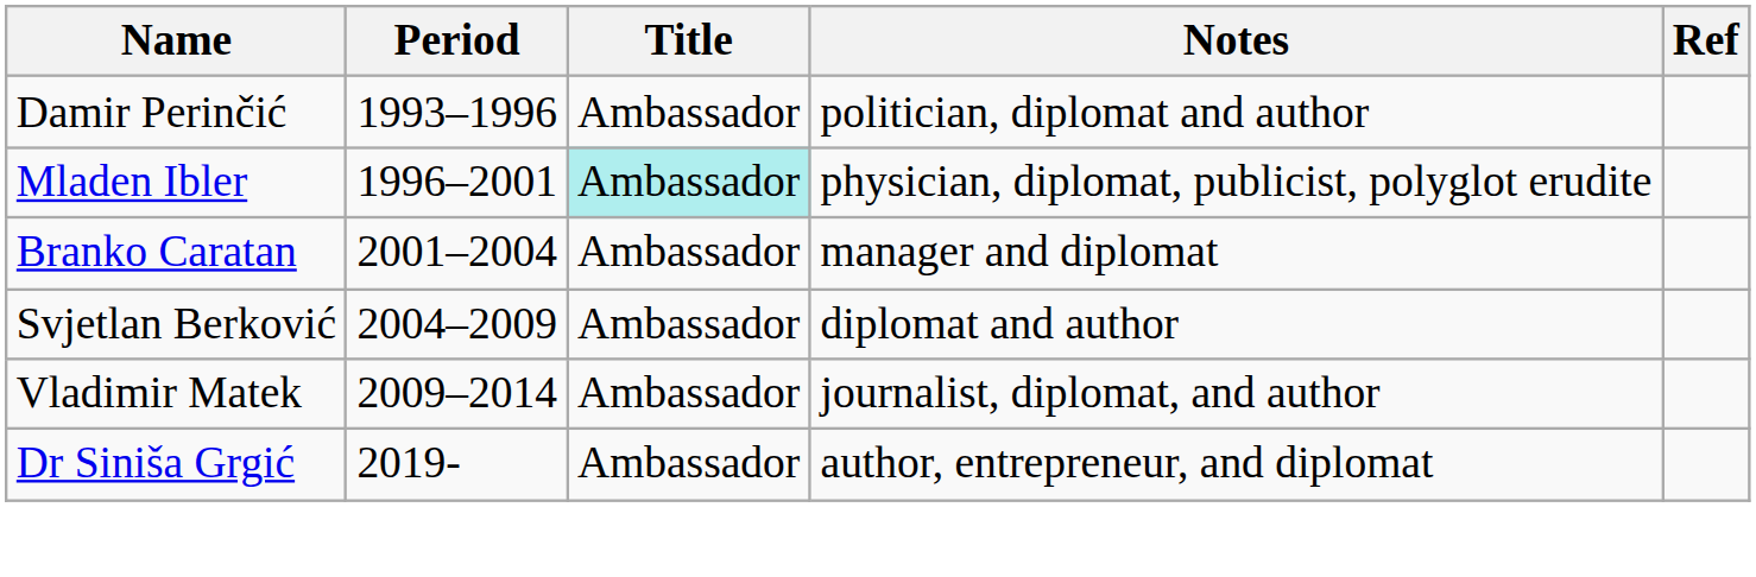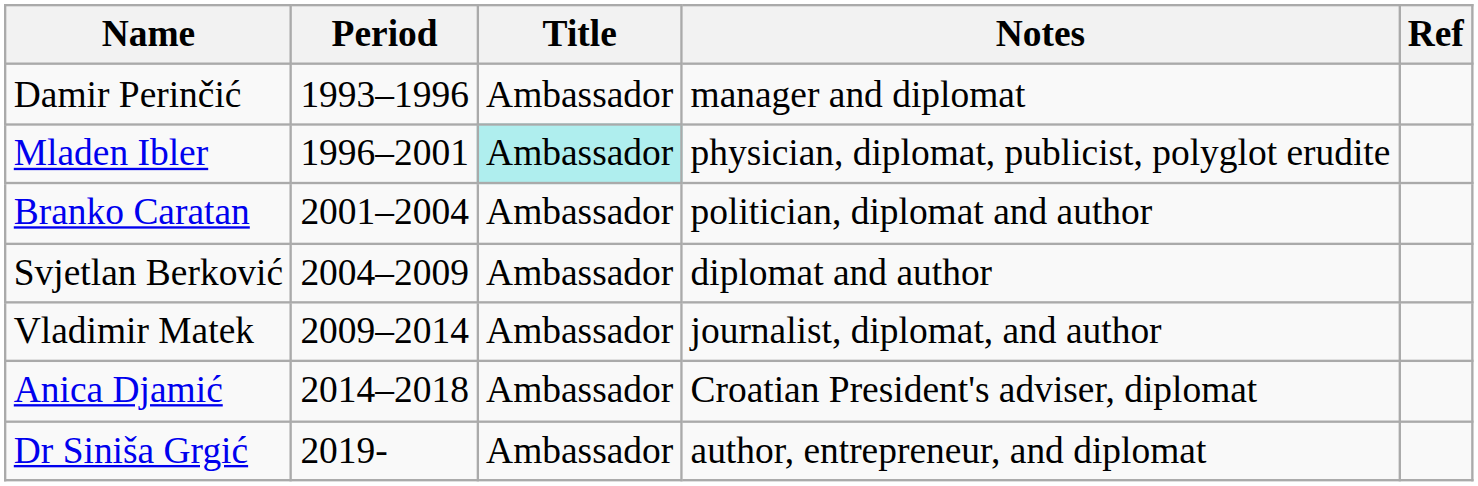 <table class="wikitable">
 <tr>
 <th>Name</th>
 <th>Period</th>
 <th>Title</th>
 <th>Notes</th>
 <th>Ref</th>
 </tr>
 <tr>
 <td>Damir Perinčić</td>
 <td>1993–1996</td>
 <td>Ambassador</td>
-<td>politician, diplomat and author</td>
+<td>manager and diplomat</td>
 <td></td>
 </tr>
 <tr>
 <td><a href='#'>Mladen Ibler</a></td>
 <td>1996–2001</td>
 <td style="background: paleturquoise;">Ambassador</td>
 <td>physician, diplomat, publicist, polyglot erudite</td>
 <td></td>
 </tr>
 <tr>
 <td><a href='#'>Branko Caratan</a></td>
 <td>2001–2004</td>
 <td>Ambassador</td>
-<td>manager and diplomat</td>
+<td>politician, diplomat and author</td>
 <td></td>
 </tr>
 <tr>
 <td>Svjetlan Berković</td>
 <td>2004–2009</td>
 <td>Ambassador</td>
 <td>diplomat and author</td>
 <td></td>
 </tr>
 <tr>
 <td>Vladimir Matek</td>
 <td>2009–2014</td>
 <td>Ambassador</td>
 <td>journalist, diplomat, and author</td>
 <td></td>
 </tr>
 <tr>
+<td><a href='#'>Anica Djamić</a></td>
+<td>2014–2018</td>
+<td>Ambassador</td>
+<td>Croatian President's adviser, diplomat</td>
+<td></td>
+</tr>
+<tr>
 <td><a href='#'>Dr Siniša Grgić</a></td>
 <td>2019-</td>
 <td>Ambassador</td>
 <td>author, entrepreneur, and diplomat</td>
 <td><br></td>
 </tr>
 </table>
